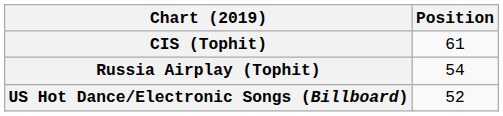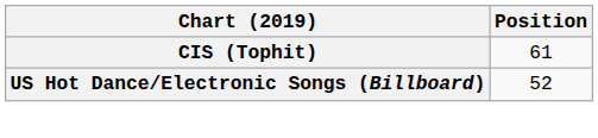 <table class="wikitable plainrowheaders" style="text-align:center">
 <tr>
 <th scope="col">Chart (2019)</th>
 <th scope="col">Position</th>
 </tr>
 <tr>
 <th scope="row">CIS (Tophit)</th>
 <td>61</td>
 </tr>
 <tr>
-<th scope="row">Russia Airplay (Tophit)</th>
-<td>54</td>
-</tr>
-<tr>
 <th scope="row">US Hot Dance/Electronic Songs (<em>Billboard</em>)</th>
 <td>52</td>
 </tr>
 </table>
